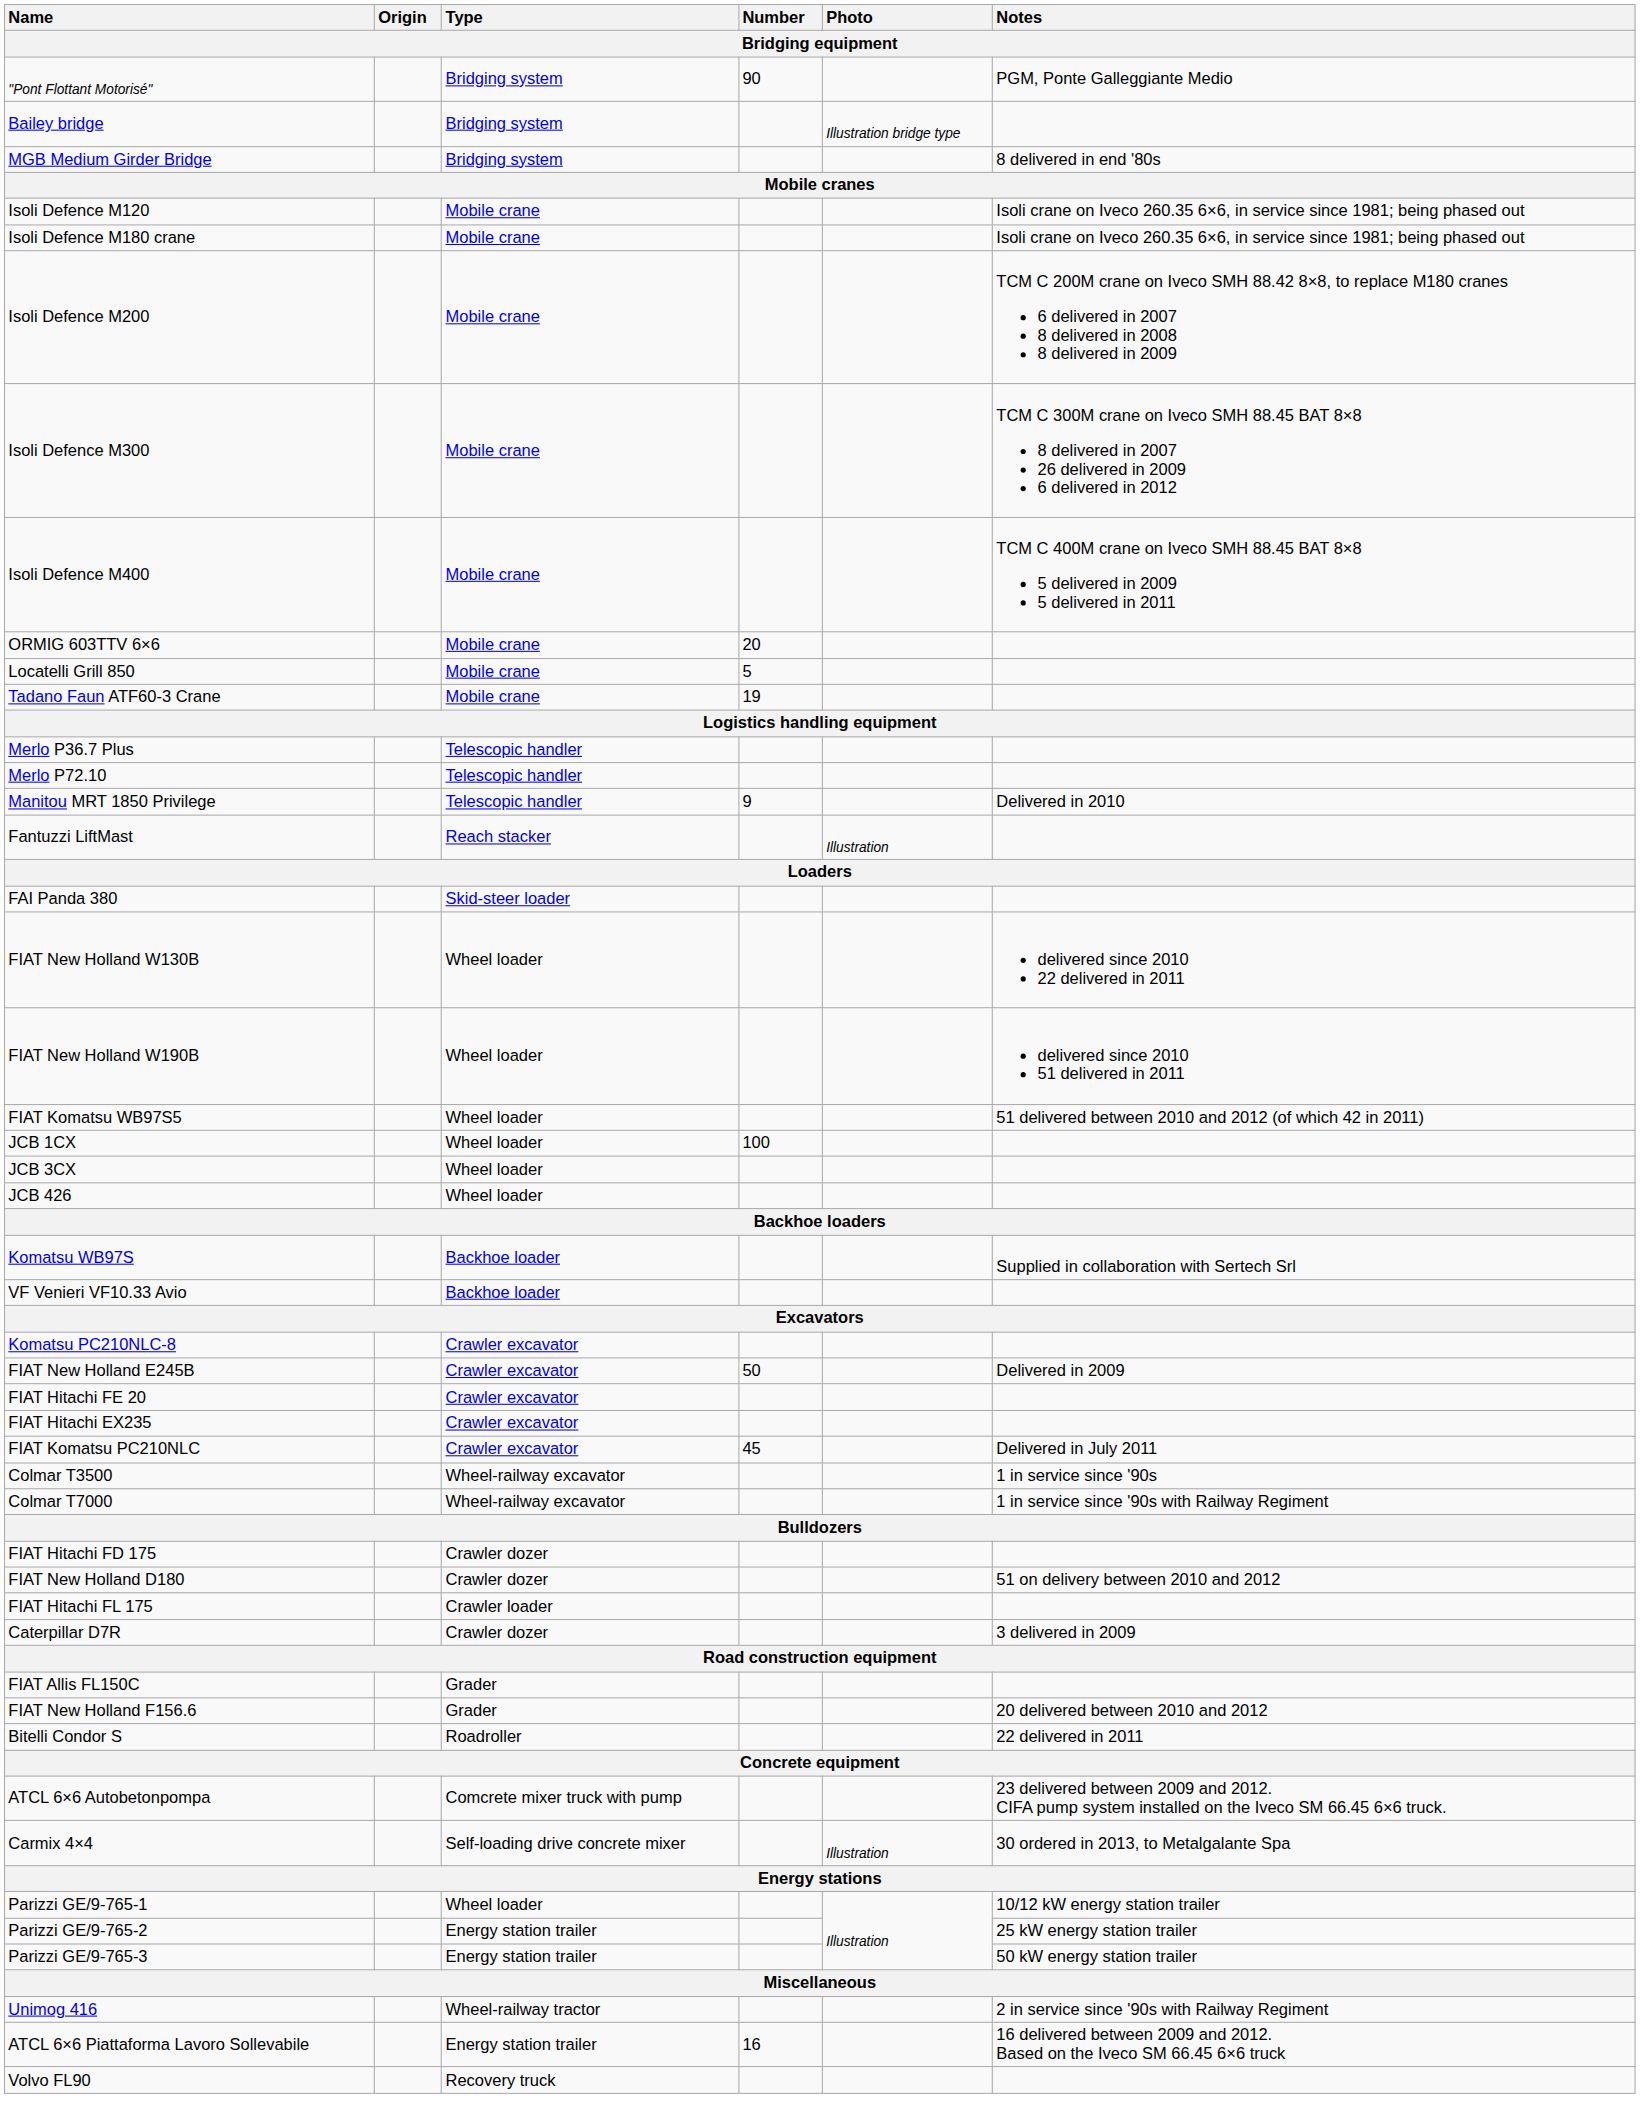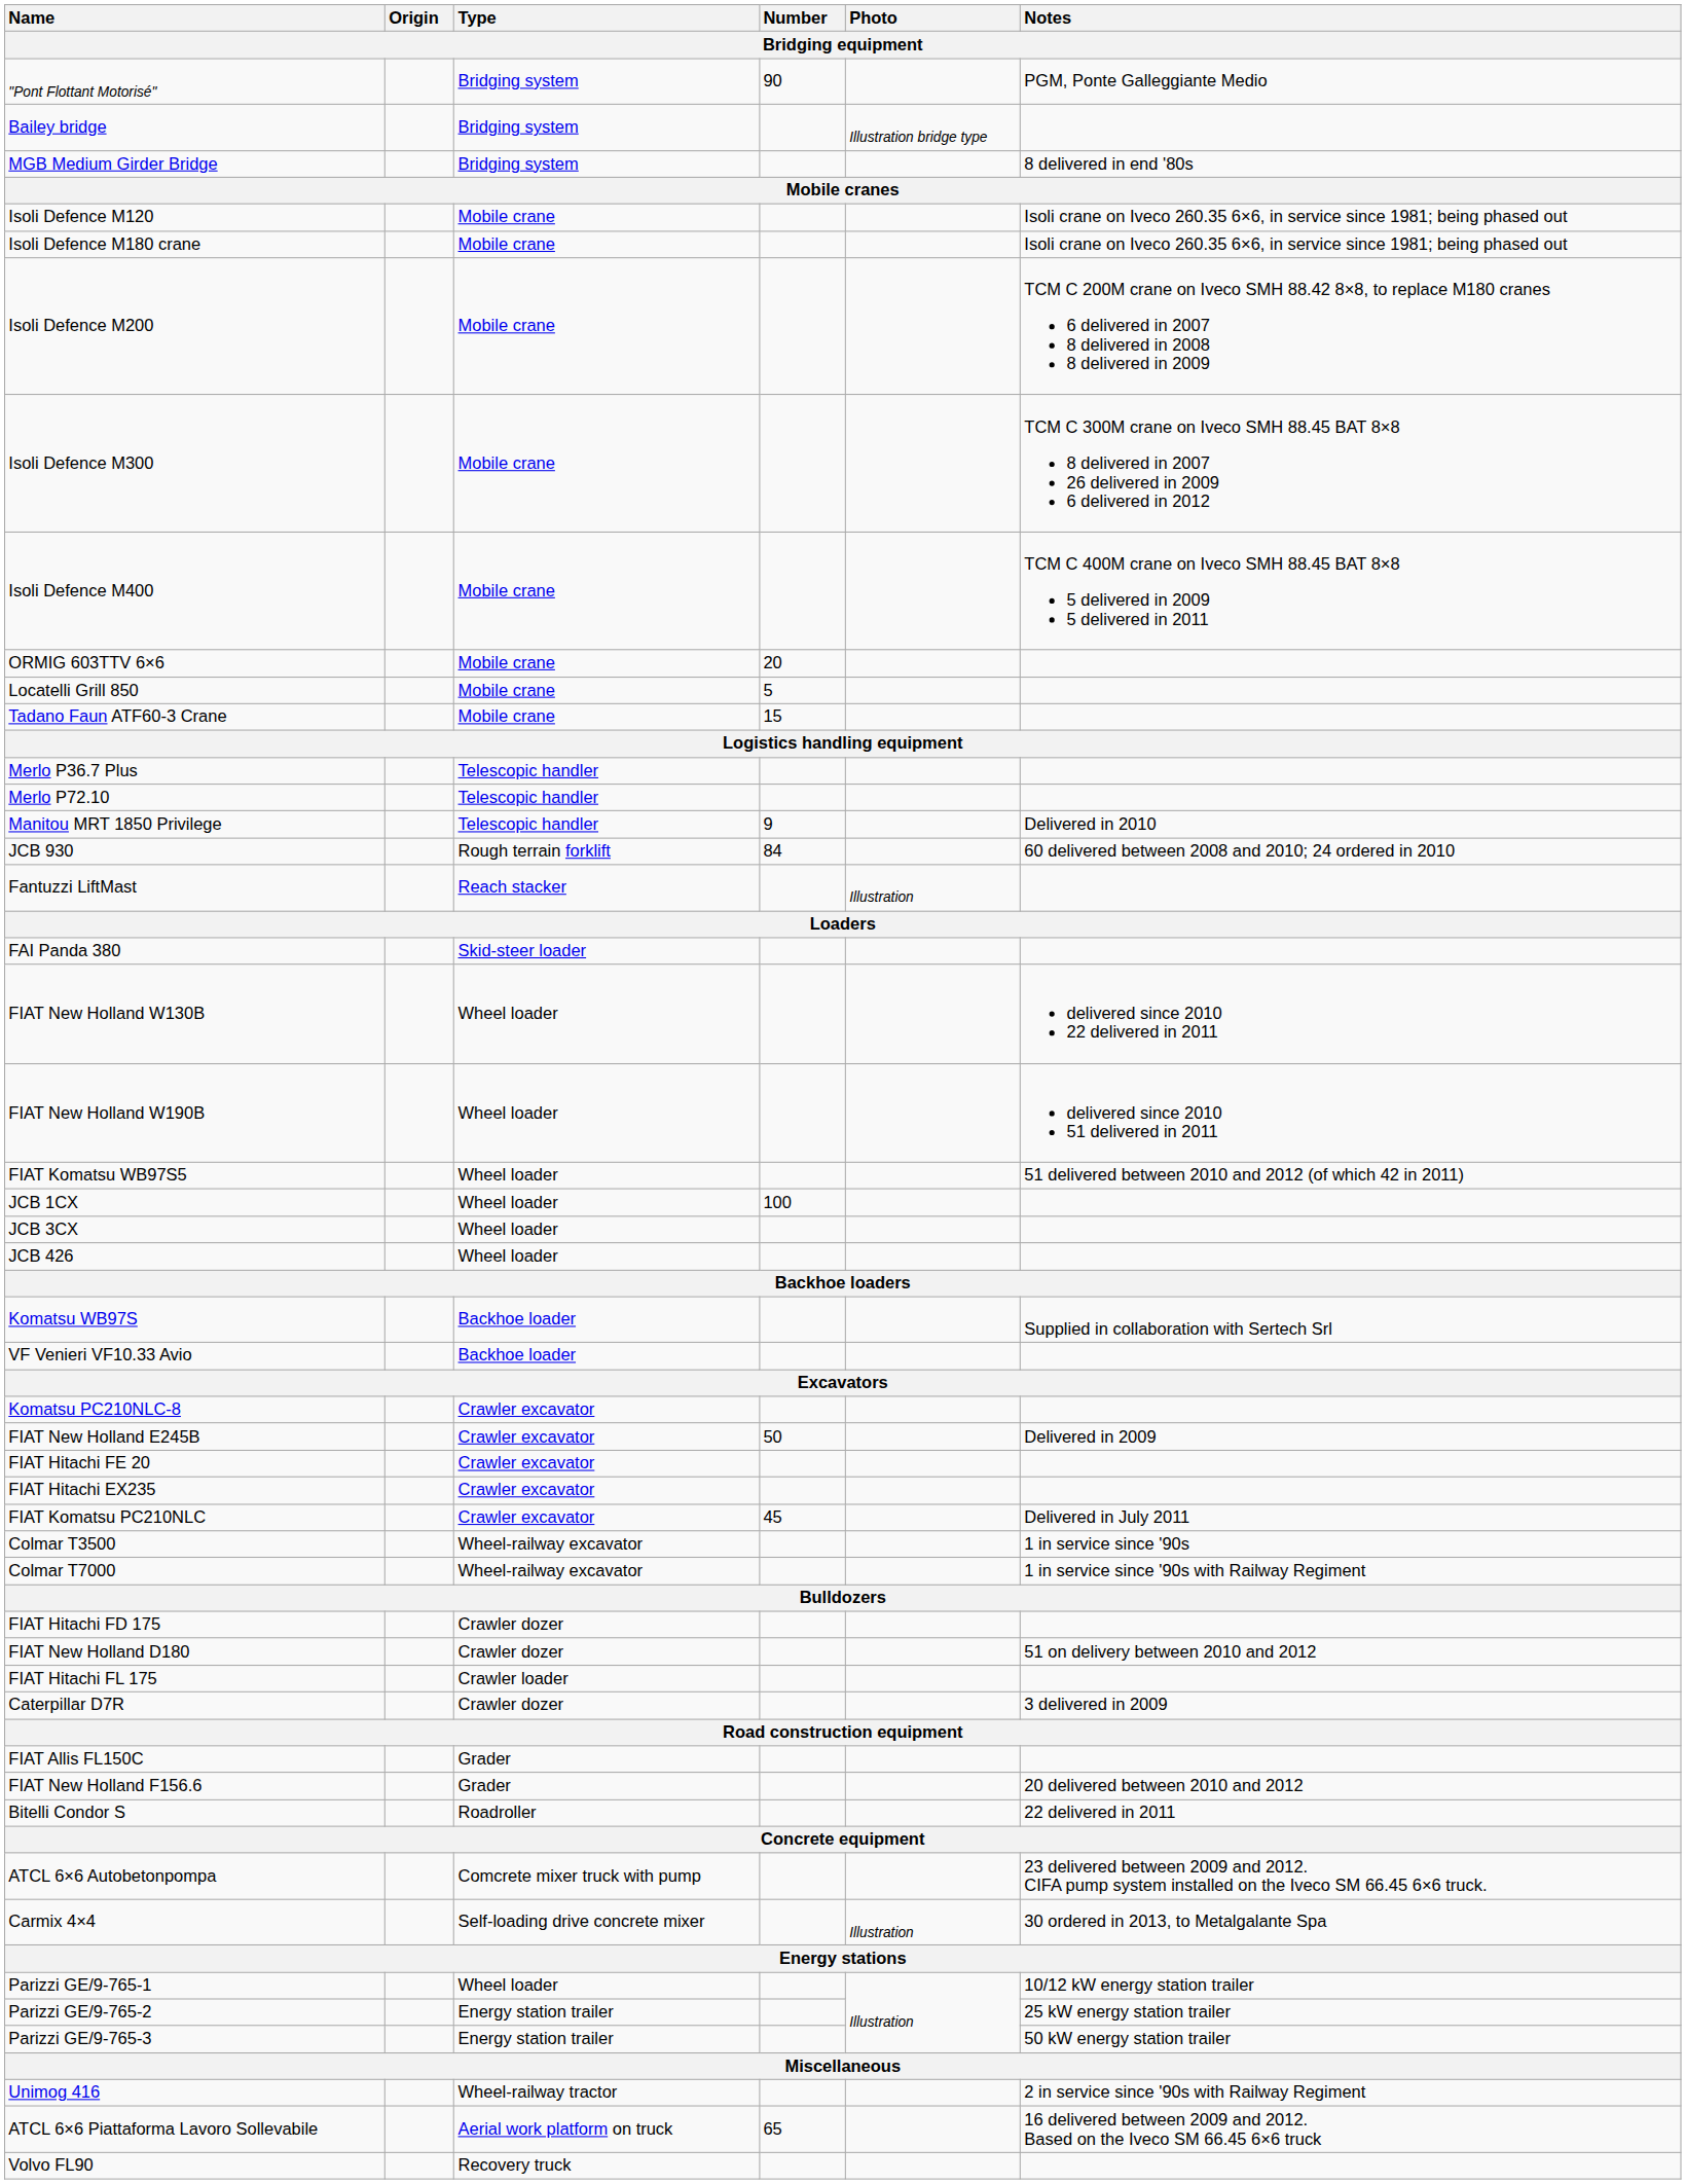 <table class="wikitable" style="margin:auto; width:100%;">
 <tr>
 <th style="text-align: left">Name</th>
 <th style="text-align: left">Origin</th>
 <th style="text-align: left">Type</th>
 <th style="text-align: left">Number</th>
 <th style="text-align: left">Photo</th>
 <th style="text-align: left">Notes</th>
 </tr>
 <tr>
 <th colspan="6">Bridging equipment</th>
 </tr>
 <tr>
 <td><strong></strong><br><em><small>"Pont Flottant Motorisé"</small></em></td>
 <td></td>
 <td><a href='#'>Bridging system</a></td>
 <td>90</td>
 <td><br></td>
 <td>PGM, Ponte Galleggiante Medio</td>
 </tr>
 <tr>
 <td><a href='#'>Bailey bridge</a></td>
 <td></td>
 <td><a href='#'>Bridging system</a></td>
 <td></td>
 <td><br><em><small>Illustration bridge type</small></em></td>
 <td></td>
 </tr>
 <tr>
 <td><a href='#'>MGB Medium Girder Bridge</a></td>
 <td></td>
 <td><a href='#'>Bridging system</a></td>
 <td></td>
 <td></td>
 <td>8 delivered in end '80s</td>
 </tr>
 <tr>
 <th colspan="6">Mobile cranes</th>
 </tr>
 <tr>
 <td>Isoli Defence M120</td>
 <td></td>
 <td><a href='#'>Mobile crane</a></td>
 <td></td>
 <td></td>
 <td>Isoli crane on Iveco 260.35 6×6, in service since 1981; being phased out</td>
 </tr>
 <tr>
 <td>Isoli Defence M180 crane</td>
 <td></td>
 <td><a href='#'>Mobile crane</a></td>
 <td></td>
 <td></td>
 <td>Isoli crane on Iveco 260.35 6×6, in service since 1981; being phased out</td>
 </tr>
 <tr>
 <td>Isoli Defence M200</td>
 <td></td>
 <td><a href='#'>Mobile crane</a></td>
 <td></td>
 <td></td>
 <td><br>TCM C 200M crane on Iveco SMH 88.42 8×8, to replace M180 cranes<ul><li>6 delivered in 2007</li><li>8 delivered in 2008</li><li>8 delivered in 2009</li></ul></td>
 </tr>
 <tr>
 <td>Isoli Defence M300</td>
 <td></td>
 <td><a href='#'>Mobile crane</a></td>
 <td></td>
 <td></td>
 <td><br>TCM C 300M crane on Iveco SMH 88.45 BAT 8×8<ul><li>8 delivered in 2007</li><li>26 delivered in 2009</li><li>6 delivered in 2012</li></ul></td>
 </tr>
 <tr>
 <td>Isoli Defence M400</td>
 <td></td>
 <td><a href='#'>Mobile crane</a></td>
 <td></td>
 <td></td>
 <td><br>TCM C 400M crane on Iveco SMH 88.45 BAT 8×8<ul><li>5 delivered in 2009</li><li>5 delivered in 2011</li></ul></td>
 </tr>
 <tr>
 <td>ORMIG 603TTV 6×6</td>
 <td></td>
 <td><a href='#'>Mobile crane</a></td>
 <td>20</td>
 <td></td>
 <td></td>
 </tr>
 <tr>
 <td>Locatelli Grill 850</td>
 <td></td>
 <td><a href='#'>Mobile crane</a></td>
 <td>5</td>
 <td></td>
 <td></td>
 </tr>
 <tr>
 <td><a href='#'>Tadano Faun</a> ATF60-3 Crane</td>
 <td></td>
 <td><a href='#'>Mobile crane</a></td>
-<td>19</td>
+<td>15</td>
 <td></td>
 <td></td>
 </tr>
 <tr>
 <th colspan="6">Logistics handling equipment</th>
 </tr>
 <tr>
 <td><a href='#'>Merlo</a> P36.7 Plus</td>
 <td></td>
 <td><a href='#'>Telescopic handler</a></td>
 <td></td>
 <td></td>
 <td></td>
 </tr>
 <tr>
 <td><a href='#'>Merlo</a> P72.10</td>
 <td></td>
 <td><a href='#'>Telescopic handler</a></td>
 <td></td>
 <td></td>
 <td></td>
 </tr>
 <tr>
 <td><a href='#'>Manitou</a> MRT 1850 Privilege</td>
 <td></td>
 <td><a href='#'>Telescopic handler</a></td>
 <td>9</td>
 <td></td>
 <td>Delivered in 2010</td>
+</tr>
+<tr>
+<td>JCB 930</td>
+<td></td>
+<td>Rough terrain <a href='#'>forklift</a></td>
+<td>84</td>
+<td></td>
+<td>60 delivered between 2008 and 2010; 24 ordered in 2010</td>
 </tr>
 <tr>
 <td>Fantuzzi LiftMast</td>
 <td></td>
 <td><a href='#'>Reach stacker</a></td>
 <td></td>
 <td><br><em><small>Illustration</small></em></td>
 <td></td>
 </tr>
 <tr>
 <th colspan="6">Loaders</th>
 </tr>
 <tr>
 <td>FAI Panda 380</td>
 <td></td>
 <td><a href='#'>Skid-steer loader</a></td>
 <td></td>
 <td></td>
 <td></td>
 </tr>
 <tr>
 <td>FIAT New Holland W130B</td>
 <td></td>
 <td>Wheel loader</td>
 <td></td>
 <td></td>
 <td><br><ul><li>delivered since 2010</li><li>22 delivered in 2011</li></ul></td>
 </tr>
 <tr>
 <td>FIAT New Holland W190B</td>
 <td></td>
 <td>Wheel loader</td>
 <td></td>
 <td></td>
 <td><br><ul><li>delivered since 2010</li><li>51 delivered in 2011</li></ul></td>
 </tr>
 <tr>
 <td>FIAT Komatsu WB97S5</td>
 <td></td>
 <td>Wheel loader</td>
 <td></td>
 <td></td>
 <td>51 delivered between 2010 and 2012 (of which 42 in 2011)</td>
 </tr>
 <tr>
 <td>JCB 1CX</td>
 <td></td>
 <td>Wheel loader</td>
 <td>100</td>
 <td></td>
 <td></td>
 </tr>
 <tr>
 <td>JCB 3CX</td>
 <td></td>
 <td>Wheel loader</td>
 <td></td>
 <td></td>
 <td></td>
 </tr>
 <tr>
 <td>JCB 426</td>
 <td></td>
 <td>Wheel loader</td>
 <td></td>
 <td></td>
 <td></td>
 </tr>
 <tr>
 <th colspan="6">Backhoe loaders</th>
 </tr>
 <tr>
 <td><a href='#'>Komatsu WB97S</a></td>
 <td></td>
 <td><a href='#'>Backhoe loader</a></td>
 <td></td>
 <td></td>
 <td><br>Supplied in collaboration with Sertech Srl</td>
 </tr>
 <tr>
 <td>VF Venieri VF10.33 Avio</td>
 <td></td>
 <td><a href='#'>Backhoe loader</a></td>
 <td></td>
 <td></td>
 <td></td>
 </tr>
 <tr>
 <th colspan="6">Excavators</th>
 </tr>
 <tr>
 <td><a href='#'>Komatsu PC210NLC-8</a></td>
 <td></td>
 <td><a href='#'>Crawler excavator</a></td>
 <td></td>
 <td></td>
 <td></td>
 </tr>
 <tr>
 <td>FIAT New Holland E245B</td>
 <td></td>
 <td><a href='#'>Crawler excavator</a></td>
 <td>50</td>
 <td></td>
 <td>Delivered in 2009</td>
 </tr>
 <tr>
 <td>FIAT Hitachi FE 20</td>
 <td></td>
 <td><a href='#'>Crawler excavator</a></td>
 <td></td>
 <td></td>
 <td></td>
 </tr>
 <tr>
 <td>FIAT Hitachi EX235</td>
 <td></td>
 <td><a href='#'>Crawler excavator</a></td>
 <td></td>
 <td></td>
 <td></td>
 </tr>
 <tr>
 <td>FIAT Komatsu PC210NLC</td>
 <td></td>
 <td><a href='#'>Crawler excavator</a></td>
 <td>45</td>
 <td></td>
 <td>Delivered in July 2011</td>
 </tr>
 <tr>
 <td>Colmar T3500</td>
 <td></td>
 <td>Wheel-railway excavator</td>
 <td></td>
 <td></td>
 <td>1 in service since '90s</td>
 </tr>
 <tr>
 <td>Colmar T7000</td>
 <td></td>
 <td>Wheel-railway excavator</td>
 <td></td>
 <td></td>
 <td>1 in service since '90s with Railway Regiment</td>
 </tr>
 <tr>
 <th colspan="6">Bulldozers</th>
 </tr>
 <tr>
 <td>FIAT Hitachi FD 175</td>
 <td></td>
 <td>Crawler dozer</td>
 <td></td>
 <td></td>
 <td></td>
 </tr>
 <tr>
 <td>FIAT New Holland D180</td>
 <td></td>
 <td>Crawler dozer</td>
 <td></td>
 <td></td>
 <td>51 on delivery between 2010 and 2012</td>
 </tr>
 <tr>
 <td>FIAT Hitachi FL 175</td>
 <td></td>
 <td>Crawler loader</td>
 <td></td>
 <td></td>
 <td></td>
 </tr>
 <tr>
 <td>Caterpillar D7R</td>
 <td></td>
 <td>Crawler dozer</td>
 <td></td>
 <td></td>
 <td>3 delivered in 2009</td>
 </tr>
 <tr>
 <th colspan="6">Road construction equipment</th>
 </tr>
 <tr>
 <td>FIAT Allis FL150C</td>
 <td></td>
 <td>Grader</td>
 <td></td>
 <td></td>
 <td></td>
 </tr>
 <tr>
 <td>FIAT New Holland F156.6</td>
 <td></td>
 <td>Grader</td>
 <td></td>
 <td></td>
 <td>20 delivered between 2010 and 2012</td>
 </tr>
 <tr>
 <td>Bitelli Condor S</td>
 <td></td>
 <td>Roadroller</td>
 <td></td>
 <td></td>
 <td>22 delivered in 2011</td>
 </tr>
 <tr>
 <th colspan="6">Concrete equipment</th>
 </tr>
 <tr>
 <td>ATCL 6×6 Autobetonpompa</td>
 <td></td>
 <td>Comcrete mixer truck with pump</td>
 <td></td>
 <td></td>
 <td>23 delivered between 2009 and 2012.<br>CIFA pump system installed on the Iveco SM 66.45 6×6 truck.</td>
 </tr>
 <tr>
 <td>Carmix 4×4</td>
 <td></td>
 <td>Self-loading drive concrete mixer</td>
 <td></td>
 <td><br><em><small>Illustration</small></em></td>
 <td>30 ordered in 2013, to Metalgalante Spa</td>
 </tr>
 <tr>
 <th colspan="6">Energy stations</th>
 </tr>
 <tr>
 <td>Parizzi GE/9-765-1</td>
 <td></td>
 <td>Wheel loader</td>
 <td></td>
 <td rowspan="3"><br><em><small>Illustration</small></em></td>
 <td>10/12 kW energy station trailer</td>
 </tr>
 <tr>
 <td>Parizzi GE/9-765-2</td>
 <td></td>
 <td>Energy station trailer</td>
 <td></td>
 <td>25 kW energy station trailer</td>
 </tr>
 <tr>
 <td>Parizzi GE/9-765-3</td>
 <td></td>
 <td>Energy station trailer</td>
 <td></td>
 <td>50 kW energy station trailer</td>
 </tr>
 <tr>
 <th colspan="6">Miscellaneous</th>
 </tr>
 <tr>
 <td><a href='#'>Unimog 416</a></td>
 <td></td>
 <td>Wheel-railway tractor</td>
 <td></td>
 <td></td>
 <td>2 in service since '90s with Railway Regiment</td>
 </tr>
 <tr>
 <td>ATCL 6×6 Piattaforma Lavoro Sollevabile</td>
 <td></td>
-<td>Energy station trailer</td>
-<td>16</td>
+<td><a href='#'>Aerial work platform</a> on truck</td>
+<td>65</td>
 <td></td>
 <td>16 delivered between 2009 and 2012.<br>Based on the Iveco SM 66.45 6×6 truck</td>
 </tr>
 <tr>
 <td>Volvo FL90</td>
 <td></td>
 <td>Recovery truck</td>
 <td></td>
 <td></td>
 <td></td>
 </tr>
 </table>
